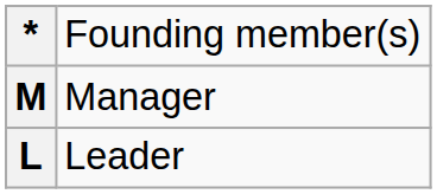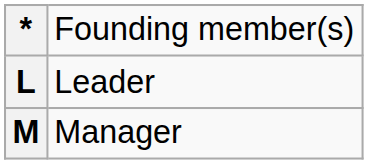 <table class="wikitable">
 <tr>
 <th>*</th>
 <td>Founding member(s)</td>
 </tr>
 <tr>
+<th><strong>L</strong></th>
+<td>Leader</td>
+</tr>
+<tr>
 <th>M</th>
 <td>Manager</td>
 </tr>
-<tr>
-<th><strong>L</strong></th>
-<td>Leader</td>
-</tr>
 </table>
